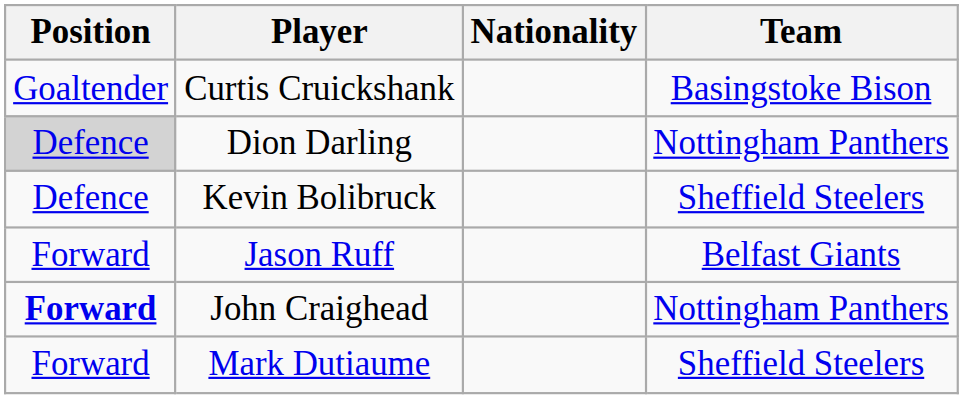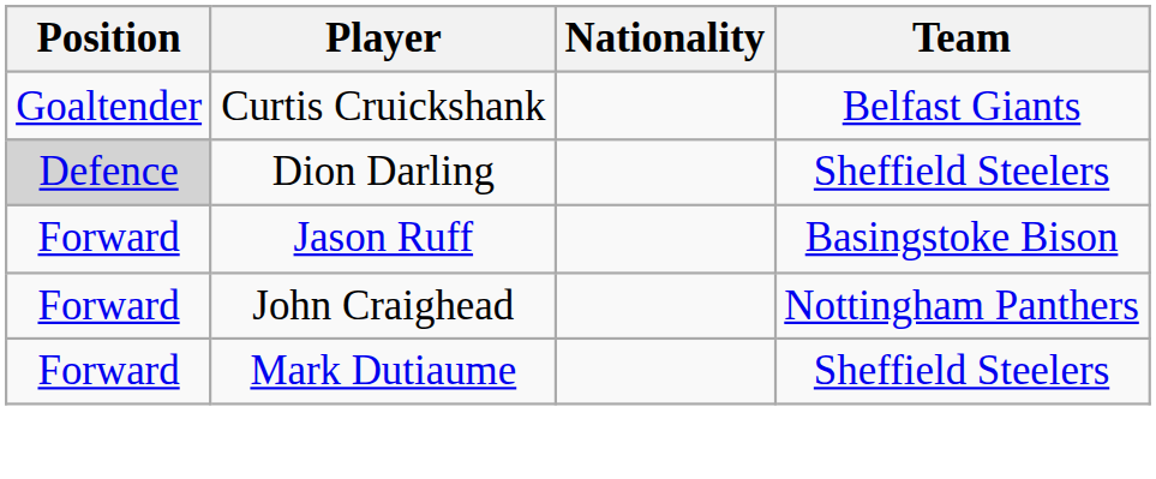 <table class="wikitable">
 <tr>
 <th>Position</th>
 <th>Player</th>
 <th>Nationality</th>
 <th>Team</th>
 </tr>
 <tr align="center">
 <td><a href='#'>Goaltender</a></td>
 <td>Curtis Cruickshank</td>
 <td></td>
-<td><a href='#'>Basingstoke Bison</a></td>
+<td><a href='#'>Belfast Giants</a></td>
 </tr>
 <tr align="center">
 <td style="background: lightgrey;"><a href='#'>Defence</a></td>
 <td>Dion Darling</td>
-<td></td>
-<td><a href='#'>Nottingham Panthers</a></td>
-</tr>
-<tr align="center">
-<td><a href='#'>Defence</a></td>
-<td>Kevin Bolibruck</td>
 <td></td>
 <td><a href='#'>Sheffield Steelers</a></td>
 </tr>
 <tr align="center">
 <td><a href='#'>Forward</a></td>
 <td><a href='#'>Jason Ruff</a></td>
 <td></td>
-<td><a href='#'>Belfast Giants</a></td>
+<td><a href='#'>Basingstoke Bison</a></td>
 </tr>
 <tr align="center">
-<td><strong><a href='#'>Forward</a></strong></td>
+<td><a href='#'>Forward</a></td>
 <td>John Craighead</td>
 <td></td>
 <td><a href='#'>Nottingham Panthers</a></td>
 </tr>
 <tr align="center">
 <td><a href='#'>Forward</a></td>
 <td><a href='#'>Mark Dutiaume</a></td>
 <td></td>
 <td><a href='#'>Sheffield Steelers</a></td>
 </tr>
 </table>
